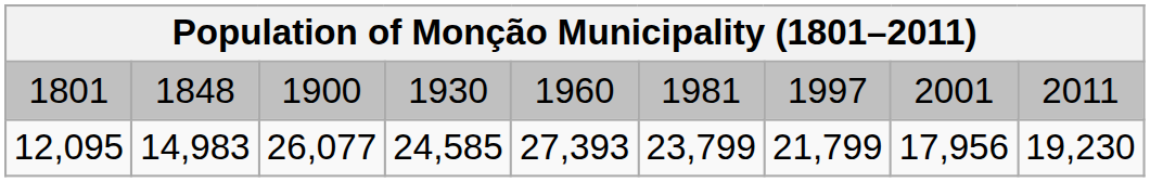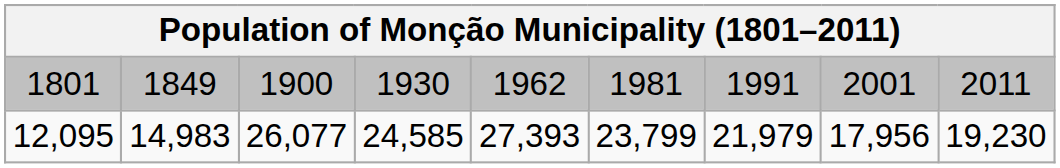 <table class="wikitable">
 <tr>
 <th colspan="9">Population of Monção Municipality (1801–2011)</th>
 </tr>
 <tr bgcolor="#C0C0C0">
 <td align="center">1801</td>
-<td align="center">1848</td>
+<td align="center">1849</td>
 <td align="center">1900</td>
 <td align="center">1930</td>
-<td align="center">1960</td>
+<td align="center">1962</td>
 <td align="center">1981</td>
-<td align="center">1997</td>
+<td align="center">1991</td>
 <td align="center">2001</td>
 <td align="center">2011</td>
 </tr>
 <tr>
 <td align="center">12,095</td>
 <td align="center">14,983</td>
 <td align="center">26,077</td>
 <td align="center">24,585</td>
 <td align="center">27,393</td>
 <td align="center">23,799</td>
-<td align="center">21,799</td>
+<td align="center">21,979</td>
 <td align="center">17,956</td>
 <td align="center">19,230</td>
 </tr>
 </table>
